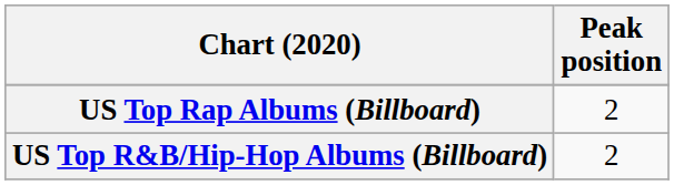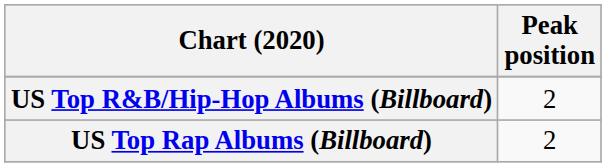 <table class="wikitable sortable plainrowheaders" style="text-align:center">
 <tr>
 <th scope="col">Chart (2020)</th>
 <th scope="col">Peak<br>position</th>
 </tr>
 <tr>
 </tr>
 <tr>
 </tr>
 <tr>
 </tr>
 <tr>
+<th scope="row">US <a href='#'>Top R&B/Hip-Hop Albums</a> (<em>Billboard</em>)</th>
+<td>2</td>
+</tr>
+<tr>
 <th scope="row">US <a href='#'>Top Rap Albums</a> (<em>Billboard</em>)</th>
 <td>2</td>
 </tr>
-<tr>
-<th scope="row">US <a href='#'>Top R&B/Hip-Hop Albums</a> (<em>Billboard</em>)</th>
-<td>2</td>
-</tr>
 </table>
